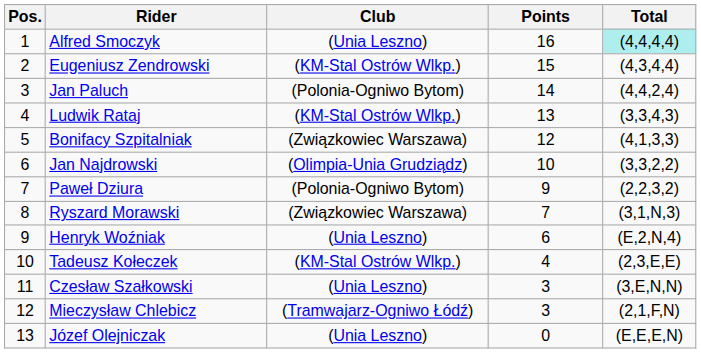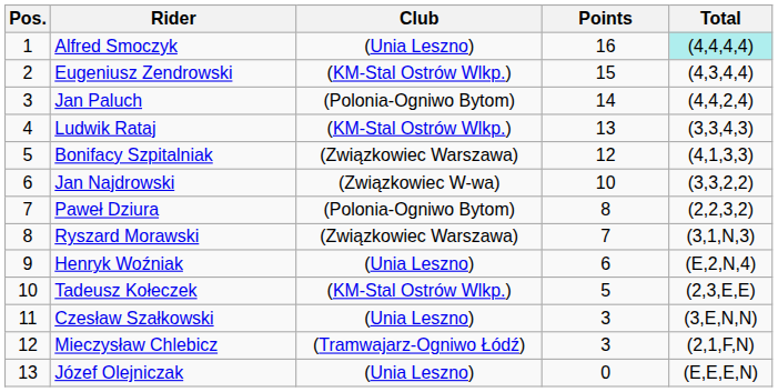 <table class=wikitable style="font-size:93%;">
 <tr>
 <th width=25px>Pos.</th>
 <th width=200px>Rider</th>
 <th width=200px>Club</th>
 <th width=100px>Points</th>
 <th width=80px>Total</th>
 </tr>
 <tr align=center>
 <td>1</td>
 <td align=left><a href='#'>Alfred Smoczyk</a></td>
 <td>(<a href='#'>Unia Leszno</a>)</td>
 <td>16</td>
 <td style="background: paleturquoise;">(4,4,4,4)</td>
 </tr>
 <tr align=center>
 <td>2</td>
 <td align=left><a href='#'>Eugeniusz Zendrowski</a></td>
 <td>(<a href='#'>KM-Stal Ostrów Wlkp.</a>)</td>
 <td>15</td>
 <td>(4,3,4,4)</td>
 </tr>
 <tr align=center>
 <td>3</td>
 <td align=left><a href='#'>Jan Paluch</a></td>
 <td>(Polonia-Ogniwo Bytom)</td>
 <td>14</td>
 <td>(4,4,2,4)</td>
 </tr>
 <tr align=center>
 <td>4</td>
 <td align=left><a href='#'>Ludwik Rataj</a></td>
 <td>(<a href='#'>KM-Stal Ostrów Wlkp.</a>)</td>
 <td>13</td>
 <td>(3,3,4,3)</td>
 </tr>
 <tr align=center>
 <td>5</td>
 <td align=left><a href='#'>Bonifacy Szpitalniak</a></td>
 <td>(Związkowiec Warszawa)</td>
 <td>12</td>
 <td>(4,1,3,3)</td>
 </tr>
 <tr align=center>
 <td>6</td>
 <td align=left><a href='#'>Jan Najdrowski</a></td>
-<td>(<a href='#'>Olimpia-Unia Grudziądz</a>)</td>
+<td>(Związkowiec W-wa)</td>
 <td>10</td>
 <td>(3,3,2,2)</td>
 </tr>
 <tr align=center>
 <td>7</td>
 <td align=left><a href='#'>Paweł Dziura</a></td>
 <td>(Polonia-Ogniwo Bytom)</td>
-<td>9</td>
+<td>8</td>
 <td>(2,2,3,2)</td>
 </tr>
 <tr align=center>
 <td>8</td>
 <td align=left><a href='#'>Ryszard Morawski</a></td>
 <td>(Związkowiec Warszawa)</td>
 <td>7</td>
 <td>(3,1,N,3)</td>
 </tr>
 <tr align=center>
 <td>9</td>
 <td align=left><a href='#'>Henryk Woźniak</a></td>
 <td>(<a href='#'>Unia Leszno</a>)</td>
 <td>6</td>
 <td>(E,2,N,4)</td>
 </tr>
 <tr align=center>
 <td>10</td>
 <td align=left><a href='#'>Tadeusz Kołeczek</a></td>
 <td>(<a href='#'>KM-Stal Ostrów Wlkp.</a>)</td>
-<td>4</td>
+<td>5</td>
 <td>(2,3,E,E)</td>
 </tr>
 <tr align=center>
 <td>11</td>
 <td align=left><a href='#'>Czesław Szałkowski</a></td>
 <td>(<a href='#'>Unia Leszno</a>)</td>
 <td>3</td>
 <td>(3,E,N,N)</td>
 </tr>
 <tr align=center>
 <td>12</td>
 <td align=left><a href='#'>Mieczysław Chlebicz</a></td>
 <td>(<a href='#'>Tramwajarz-Ogniwo Łódź</a>)</td>
 <td>3</td>
 <td>(2,1,F,N)</td>
 </tr>
 <tr align=center>
 <td>13</td>
 <td align=left><a href='#'>Józef Olejniczak</a></td>
 <td>(<a href='#'>Unia Leszno</a>)</td>
 <td>0</td>
 <td>(E,E,E,N)</td>
 </tr>
 </table>
